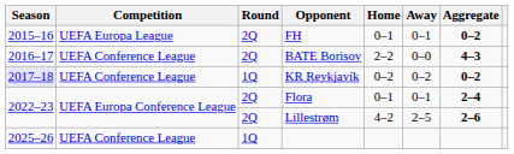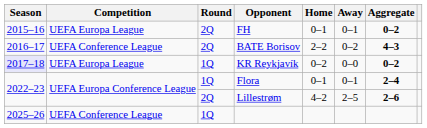 <table class="wikitable" style="text-align:left">
 <tr>
 <th>Season</th>
 <th>Competition</th>
 <th>Round</th>
 <th>Opponent</th>
 <th>Home</th>
 <th>Away</th>
 <th>Aggregate</th>
 <th></th>
 </tr>
 <tr>
 <td><a href='#'>2015–16</a></td>
 <td><a href='#'>UEFA Europa League</a></td>
 <td><a href='#'>2Q</a></td>
 <td> <a href='#'>FH</a></td>
 <td style="text-align:center;">0–1</td>
 <td style="text-align:center;">0–1</td>
 <td style="text-align:center;"><strong>0–2</strong></td>
 <td></td>
 </tr>
 <tr>
 <td><a href='#'>2016–17</a></td>
 <td><a href='#'>UEFA Conference League</a></td>
 <td><a href='#'>2Q</a></td>
 <td> <a href='#'>BATE Borisov</a></td>
 <td style="text-align:center;">2–2</td>
-<td style="text-align:center;">0–0</td>
+<td style="text-align:center;">0–2</td>
 <td style="text-align:center;"><strong>4–3</strong></td>
 <td></td>
 </tr>
 <tr>
 <td style="background: lavender;"><a href='#'>2017–18</a></td>
-<td><a href='#'>UEFA Conference League</a></td>
+<td><a href='#'>UEFA Europa League</a></td>
 <td><a href='#'>1Q</a></td>
 <td> <a href='#'>KR Reykjavík</a></td>
 <td style="text-align:center;">0–2</td>
-<td style="text-align:center;">0–2</td>
+<td style="text-align:center;">0–0</td>
 <td style="text-align:center;"><strong>0–2</strong></td>
 <td></td>
 </tr>
 <tr>
 <td rowspan=2><a href='#'>2022–23</a></td>
 <td rowspan=2><a href='#'>UEFA Europa Conference League</a></td>
-<td><a href='#'>2Q</a></td>
+<td><a href='#'>1Q</a></td>
 <td> <a href='#'>Flora</a></td>
 <td style="text-align:center;">0–1</td>
 <td style="text-align:center;">0–1</td>
 <td style="text-align:center;"><strong>2–4</strong></td>
 <td></td>
 </tr>
 <tr>
 <td><a href='#'>2Q</a></td>
 <td> <a href='#'>Lillestrøm</a></td>
 <td style="text-align:center;">4–2 </td>
 <td style="text-align:center;">2–5</td>
 <td style="text-align:center;"><strong>2–6</strong></td>
 <td></td>
 </tr>
 <tr>
 <td><a href='#'>2025–26</a></td>
 <td><a href='#'>UEFA Conference League</a></td>
 <td><a href='#'>1Q</a></td>
 <td></td>
 <td style="text-align:center;"></td>
 <td style="text-align:center;"></td>
 <td style="text-align:center;"></td>
 <td></td>
 </tr>
 </table>
